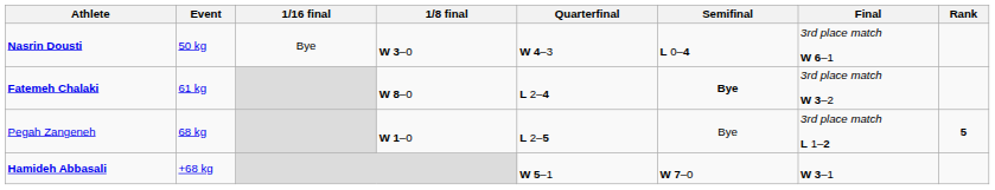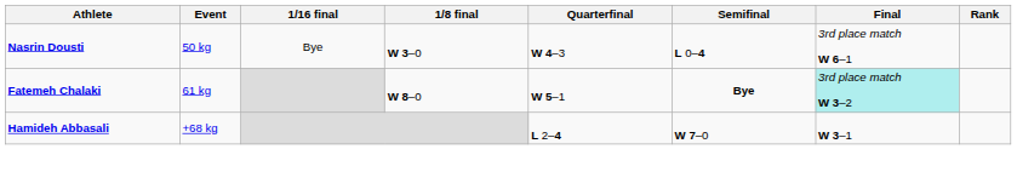 <table class="wikitable" width="98%" style="text-align:left; font-size:90%">
 <tr>
 <th width="17%">Athlete</th>
 <th width="6%">Event</th>
 <th width="14%">1/16 final</th>
 <th width="14%">1/8 final</th>
 <th width="14%">Quarterfinal</th>
 <th width="14%">Semifinal</th>
 <th width="14%">Final</th>
 <th width="5%">Rank</th>
 </tr>
 <tr>
 <td><strong><a href='#'>Nasrin Dousti</a></strong></td>
 <td><a href='#'>50 kg</a></td>
 <td align=center>Bye</td>
 <td><br><strong>W</strong> <strong>3</strong>–0</td>
 <td><br><strong>W</strong> <strong>4</strong>–3</td>
 <td><br><strong>L</strong> 0–<strong>4</strong></td>
 <td><em>3rd place match</em><br><br><strong>W</strong> <strong>6</strong>–1</td>
 <td align=center></td>
 </tr>
 <tr>
 <td><strong><a href='#'>Fatemeh Chalaki</a></strong></td>
 <td><a href='#'>61 kg</a></td>
 <td bgcolor=#DCDCDC></td>
 <td><br><strong>W</strong> <strong>8</strong>–0</td>
-<td><br><strong>L</strong> 2–<strong>4</strong></td>
+<td><br><strong>W</strong> <strong>5</strong>–1</td>
 <td align=center><strong>Bye</strong></td>
-<td><em> 3rd place match</em><br><br><strong>W</strong> <strong>3</strong>–2</td>
+<td style="background: paleturquoise;"><em> 3rd place match</em><br><br><strong>W</strong> <strong>3</strong>–2</td>
 <td align=center></td>
-</tr>
-<tr>
-<td><a href='#'>Pegah Zangeneh</a></td>
-<td><a href='#'>68 kg</a></td>
-<td bgcolor=#DCDCDC></td>
-<td><br><strong>W</strong> <strong>1</strong>–0</td>
-<td><br><strong>L</strong> 2–<strong>5</strong></td>
-<td align=center>Bye</td>
-<td><em> 3rd place match</em><br><br><strong>L</strong> 1–<strong>2</strong></td>
-<td align=center><strong>5</strong></td>
 </tr>
 <tr>
 <td><strong><a href='#'>Hamideh Abbasali</a></strong></td>
 <td><a href='#'>+68 kg</a></td>
 <td colspan=2; bgcolor=#DCDCDC></td>
-<td><br><strong>W</strong> <strong>5</strong>–1</td>
+<td><br><strong>L</strong> 2–<strong>4</strong></td>
 <td><br><strong>W</strong> <strong>7</strong>–0</td>
 <td><br><strong>W</strong> <strong>3</strong>–1</td>
 <td align=center></td>
 </tr>
 </table>
